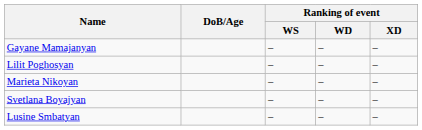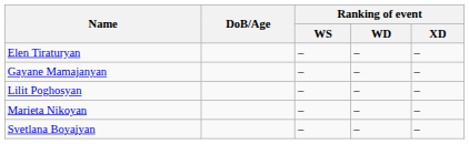 <table class="wikitable" style="width:600px; font-size:95%;">
 <tr>
 <th rowspan="2" align="left">Name</th>
 <th rowspan="2" align="left">DoB/Age</th>
 <th colspan="3" align="center">Ranking of event</th>
 </tr>
 <tr>
 <th align="center">WS</th>
 <th align="center">WD</th>
 <th>XD</th>
+</tr>
+<tr>
+<td><a href='#'>Elen Tiraturyan</a></td>
+<td></td>
+<td>–</td>
+<td>–</td>
+<td>–</td>
 </tr>
 <tr>
 <td><a href='#'>Gayane Mamajanyan</a></td>
 <td></td>
 <td>–</td>
 <td>–</td>
 <td>–</td>
 </tr>
 <tr>
 <td><a href='#'>Lilit Poghosyan</a></td>
 <td></td>
 <td>–</td>
 <td>–</td>
 <td>–</td>
 </tr>
 <tr>
 <td><a href='#'>Marieta Nikoyan</a></td>
 <td></td>
 <td>–</td>
 <td>–</td>
 <td>–</td>
 </tr>
 <tr>
 <td><a href='#'>Svetlana Boyajyan</a></td>
 <td></td>
 <td>–</td>
 <td>–</td>
 <td>–</td>
 </tr>
-<tr>
-<td><a href='#'>Lusine Smbatyan</a></td>
-<td></td>
-<td>–</td>
-<td>–</td>
-<td>–</td>
-</tr>
 </table>
